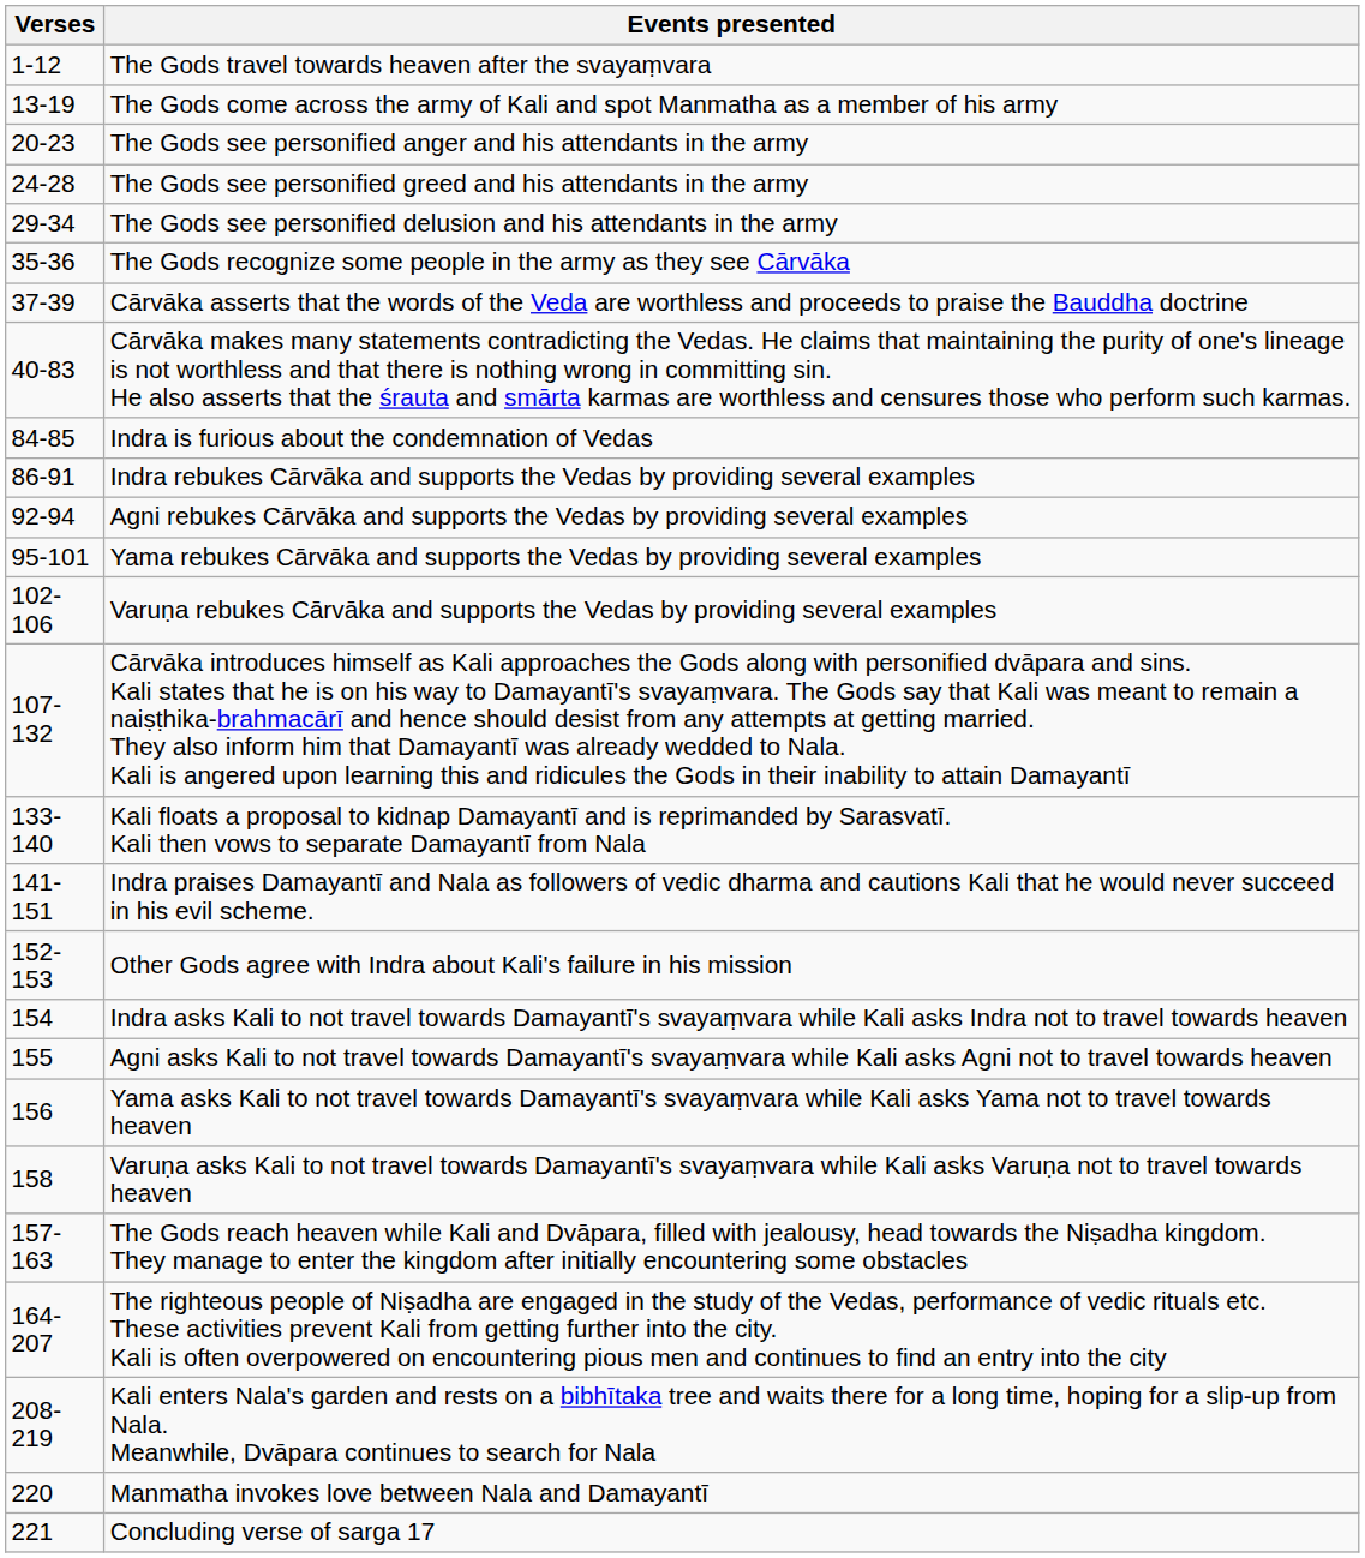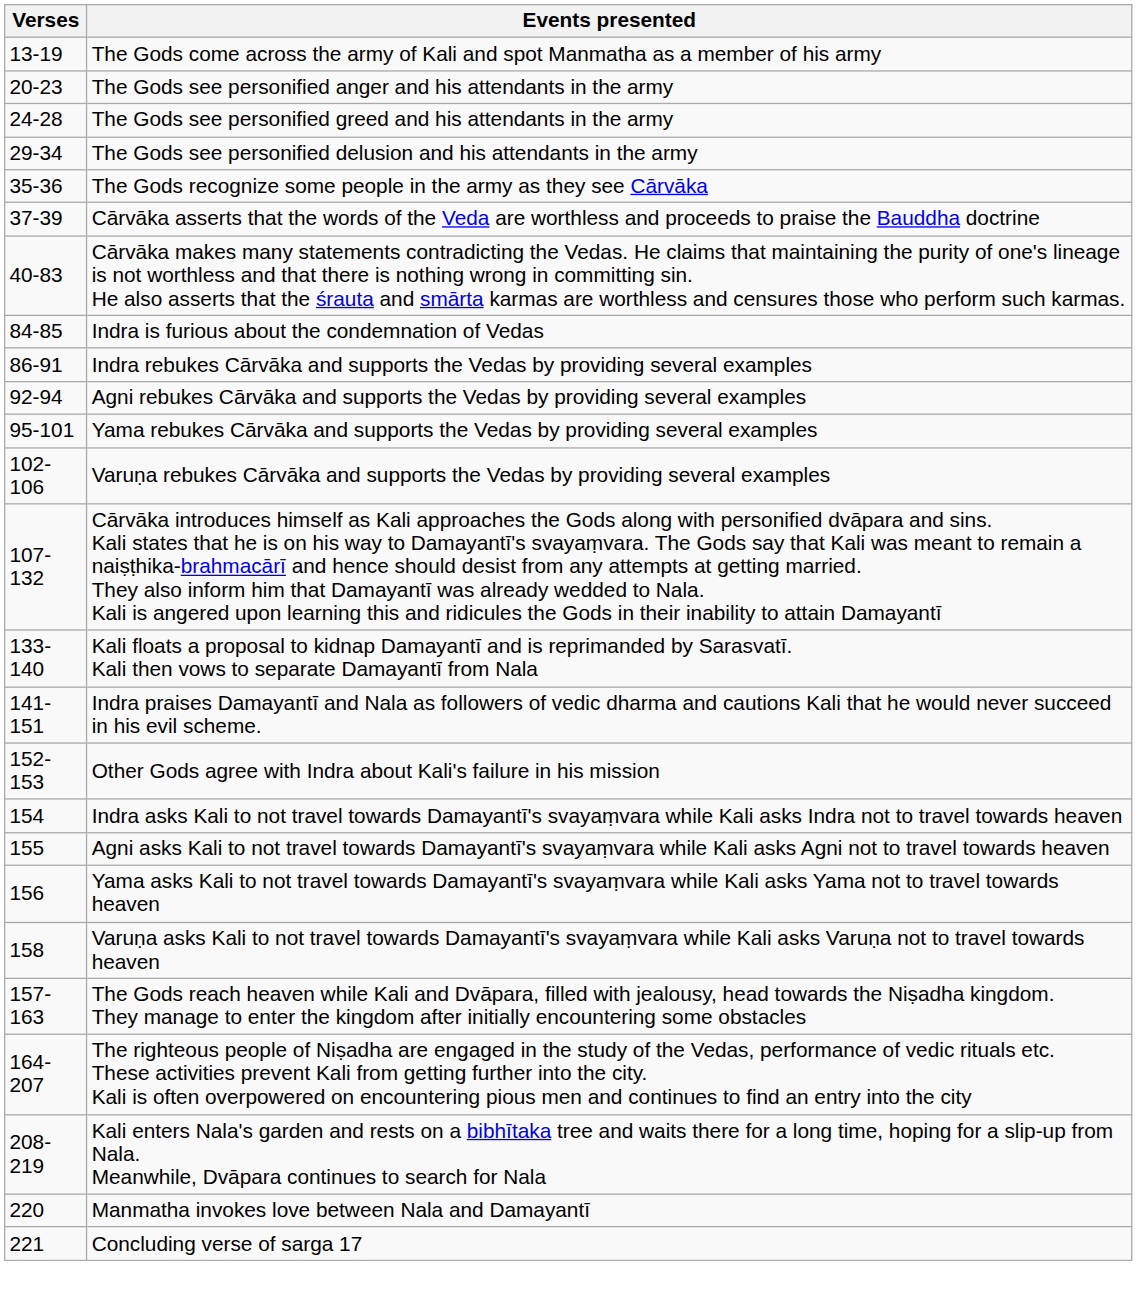 <table class="wikitable">
 <tr>
 <th>Verses</th>
 <th>Events presented</th>
-</tr>
-<tr>
-<td>1-12</td>
-<td>The Gods travel towards heaven after the svayaṃvara</td>
 </tr>
 <tr>
 <td>13-19</td>
 <td>The Gods come across the army of Kali and spot Manmatha as a member of his army</td>
 </tr>
 <tr>
 <td>20-23</td>
 <td>The Gods see personified anger and his attendants in the army</td>
 </tr>
 <tr>
 <td>24-28</td>
 <td>The Gods see personified greed and his attendants in the army</td>
 </tr>
 <tr>
 <td>29-34</td>
 <td>The Gods see personified delusion and his attendants in the army</td>
 </tr>
 <tr>
 <td>35-36</td>
 <td>The Gods recognize some people in the army as they see <a href='#'>Cārvāka</a></td>
 </tr>
 <tr>
 <td>37-39</td>
 <td>Cārvāka asserts that the words of the <a href='#'>Veda</a> are worthless and proceeds to praise the <a href='#'>Bauddha</a> doctrine</td>
 </tr>
 <tr>
 <td>40-83</td>
 <td>Cārvāka makes many statements contradicting the Vedas. He claims that maintaining the purity of one's lineage is not worthless and that there is nothing wrong in committing sin. <br>He also asserts that the <a href='#'>śrauta</a> and <a href='#'>smārta</a> karmas are worthless and censures those who perform such karmas.</td>
 </tr>
 <tr>
 <td>84-85</td>
 <td>Indra is furious about the condemnation of Vedas</td>
 </tr>
 <tr>
 <td>86-91</td>
 <td>Indra rebukes Cārvāka and supports the Vedas by providing several examples</td>
 </tr>
 <tr>
 <td>92-94</td>
 <td>Agni rebukes Cārvāka and supports the Vedas by providing several examples</td>
 </tr>
 <tr>
 <td>95-101</td>
 <td>Yama rebukes Cārvāka and supports the Vedas by providing several examples</td>
 </tr>
 <tr>
 <td>102-106</td>
 <td>Varuṇa rebukes Cārvāka and supports the Vedas by providing several examples</td>
 </tr>
 <tr>
 <td>107-132</td>
 <td>Cārvāka introduces himself as Kali approaches the Gods along with personified dvāpara and sins. <br>Kali states that he is on his way to Damayantī's svayaṃvara. The Gods say that Kali was meant to remain a <br>naiṣṭhika-<a href='#'>brahmacārī</a> and hence should desist from any attempts at getting married. <br>They also inform him that Damayantī was already wedded to Nala. <br>Kali is angered upon learning this and ridicules the Gods in their inability to attain Damayantī</td>
 </tr>
 <tr>
 <td>133-140</td>
 <td>Kali floats a proposal to kidnap Damayantī and is reprimanded by Sarasvatī. <br>Kali then vows to separate Damayantī from Nala</td>
 </tr>
 <tr>
 <td>141-151</td>
 <td>Indra praises Damayantī and Nala as followers of vedic dharma and cautions Kali that he would never succeed in his evil scheme.</td>
 </tr>
 <tr>
 <td>152-153</td>
 <td>Other Gods agree with Indra about Kali's failure in his mission</td>
 </tr>
 <tr>
 <td>154</td>
 <td>Indra asks Kali to not travel towards Damayantī's svayaṃvara while Kali asks Indra not to travel towards heaven</td>
 </tr>
 <tr>
 <td>155</td>
 <td>Agni asks Kali to not travel towards Damayantī's svayaṃvara while Kali asks Agni not to travel towards heaven</td>
 </tr>
 <tr>
 <td>156</td>
 <td>Yama asks Kali to not travel towards Damayantī's svayaṃvara while Kali asks Yama not to travel towards heaven</td>
 </tr>
 <tr>
 <td>158</td>
 <td>Varuṇa asks Kali to not travel towards Damayantī's svayaṃvara while Kali asks Varuṇa not to travel towards heaven</td>
 </tr>
 <tr>
 <td>157-163</td>
 <td>The Gods reach heaven while Kali and Dvāpara, filled with jealousy, head towards the Niṣadha kingdom. <br>They manage to enter the kingdom after initially encountering some obstacles</td>
 </tr>
 <tr>
 <td>164-207</td>
 <td>The righteous people of Niṣadha are engaged in the study of the Vedas, performance of vedic rituals etc. <br>These activities prevent Kali from getting further into the city. <br>Kali is often overpowered on encountering pious men and continues to find an entry into the city</td>
 </tr>
 <tr>
 <td>208-219</td>
 <td>Kali enters Nala's garden and rests on a <a href='#'>bibhītaka</a> tree and waits there for a long time, hoping for a slip-up from Nala. <br>Meanwhile, Dvāpara continues to search for Nala</td>
 </tr>
 <tr>
 <td>220</td>
 <td>Manmatha invokes love between Nala and Damayantī</td>
 </tr>
 <tr>
 <td>221</td>
 <td>Concluding verse of sarga 17</td>
 </tr>
 </table>
